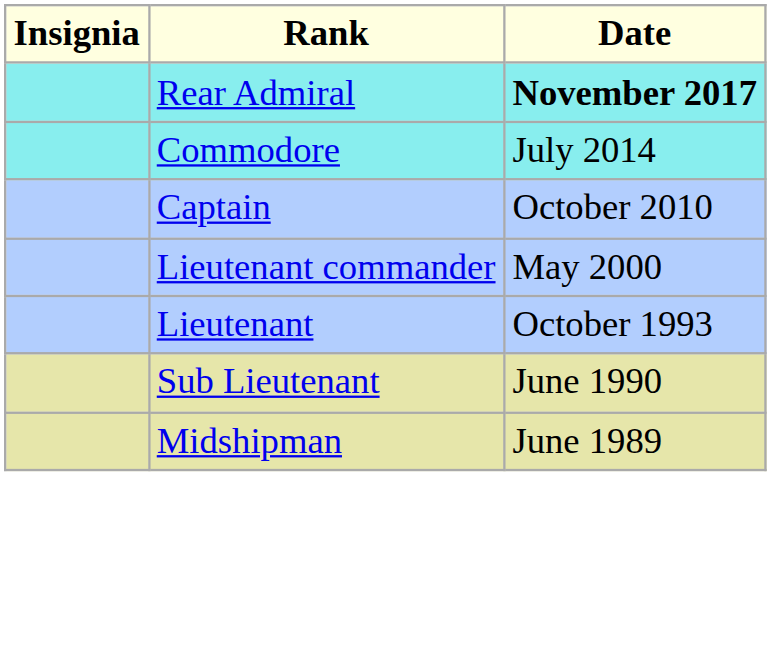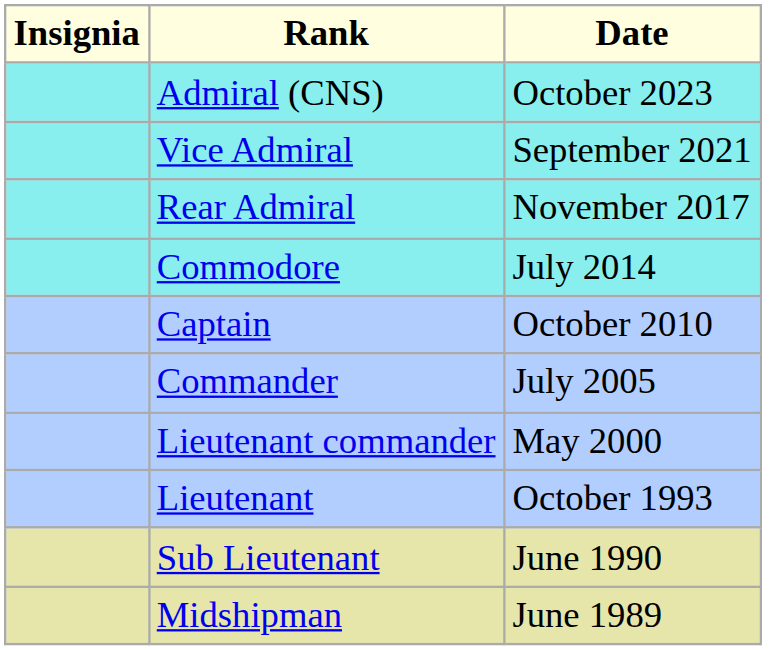 <table class="wikitable">
 <tr>
 <th style="background:#FFFFE0">Insignia</th>
 <th style="background:#FFFFE0">Rank</th>
 <th style="background:#FFFFE0">Date</th>
 </tr>
 <tr>
+<td style="background:#88EEEE;"> </td>
+<td style="background:#88EEEE;"><a href='#'>Admiral</a> (CNS)</td>
+<td style="background:#88EEEE;">October 2023</td>
+</tr>
+<tr>
+<td style="background:#88EEEE;"></td>
+<td style="background:#88EEEE;"><a href='#'>Vice Admiral</a></td>
+<td style="background:#88EEEE;">September 2021</td>
+</tr>
+<tr>
 <td style="background:#88EEEE;"></td>
 <td style="background:#88EEEE;"><a href='#'>Rear Admiral</a></td>
-<td style="background:#88EEEE;"><strong>November 2017</strong></td>
+<td style="background:#88EEEE;">November 2017</td>
 </tr>
 <tr>
 <td style="background:#88EEEE;"></td>
 <td style="background:#88EEEE;"><a href='#'>Commodore</a></td>
 <td style="background:#88EEEE;">July 2014</td>
 </tr>
 <tr>
 <td style="background:#b2cefe;"></td>
 <td style="background:#b2cefe;"><a href='#'>Captain</a></td>
 <td style="background:#b2cefe;">October 2010</td>
+</tr>
+<tr>
+<td style="background:#b2cefe;"></td>
+<td style="background:#b2cefe;"><a href='#'>Commander</a></td>
+<td style="background:#b2cefe;">July 2005</td>
 </tr>
 <tr>
 <td style="background:#b2cefe;"></td>
 <td style="background:#b2cefe;"><a href='#'>Lieutenant commander</a></td>
 <td style="background:#b2cefe;">May 2000</td>
 </tr>
 <tr>
 <td style="background:#b2cefe;"></td>
 <td style="background:#b2cefe;"><a href='#'>Lieutenant</a></td>
 <td style="background:#b2cefe;">October 1993</td>
 </tr>
 <tr>
 <td style="background:#e6e6aa;"></td>
 <td style="background:#e6e6aa;"><a href='#'>Sub Lieutenant</a></td>
 <td style="background:#e6e6aa;">June 1990</td>
 </tr>
 <tr>
 <td style="background:#e6e6aa;"></td>
 <td style="background:#e6e6aa;"><a href='#'>Midshipman</a></td>
 <td style="background:#e6e6aa;">June 1989</td>
 </tr>
 </table>
